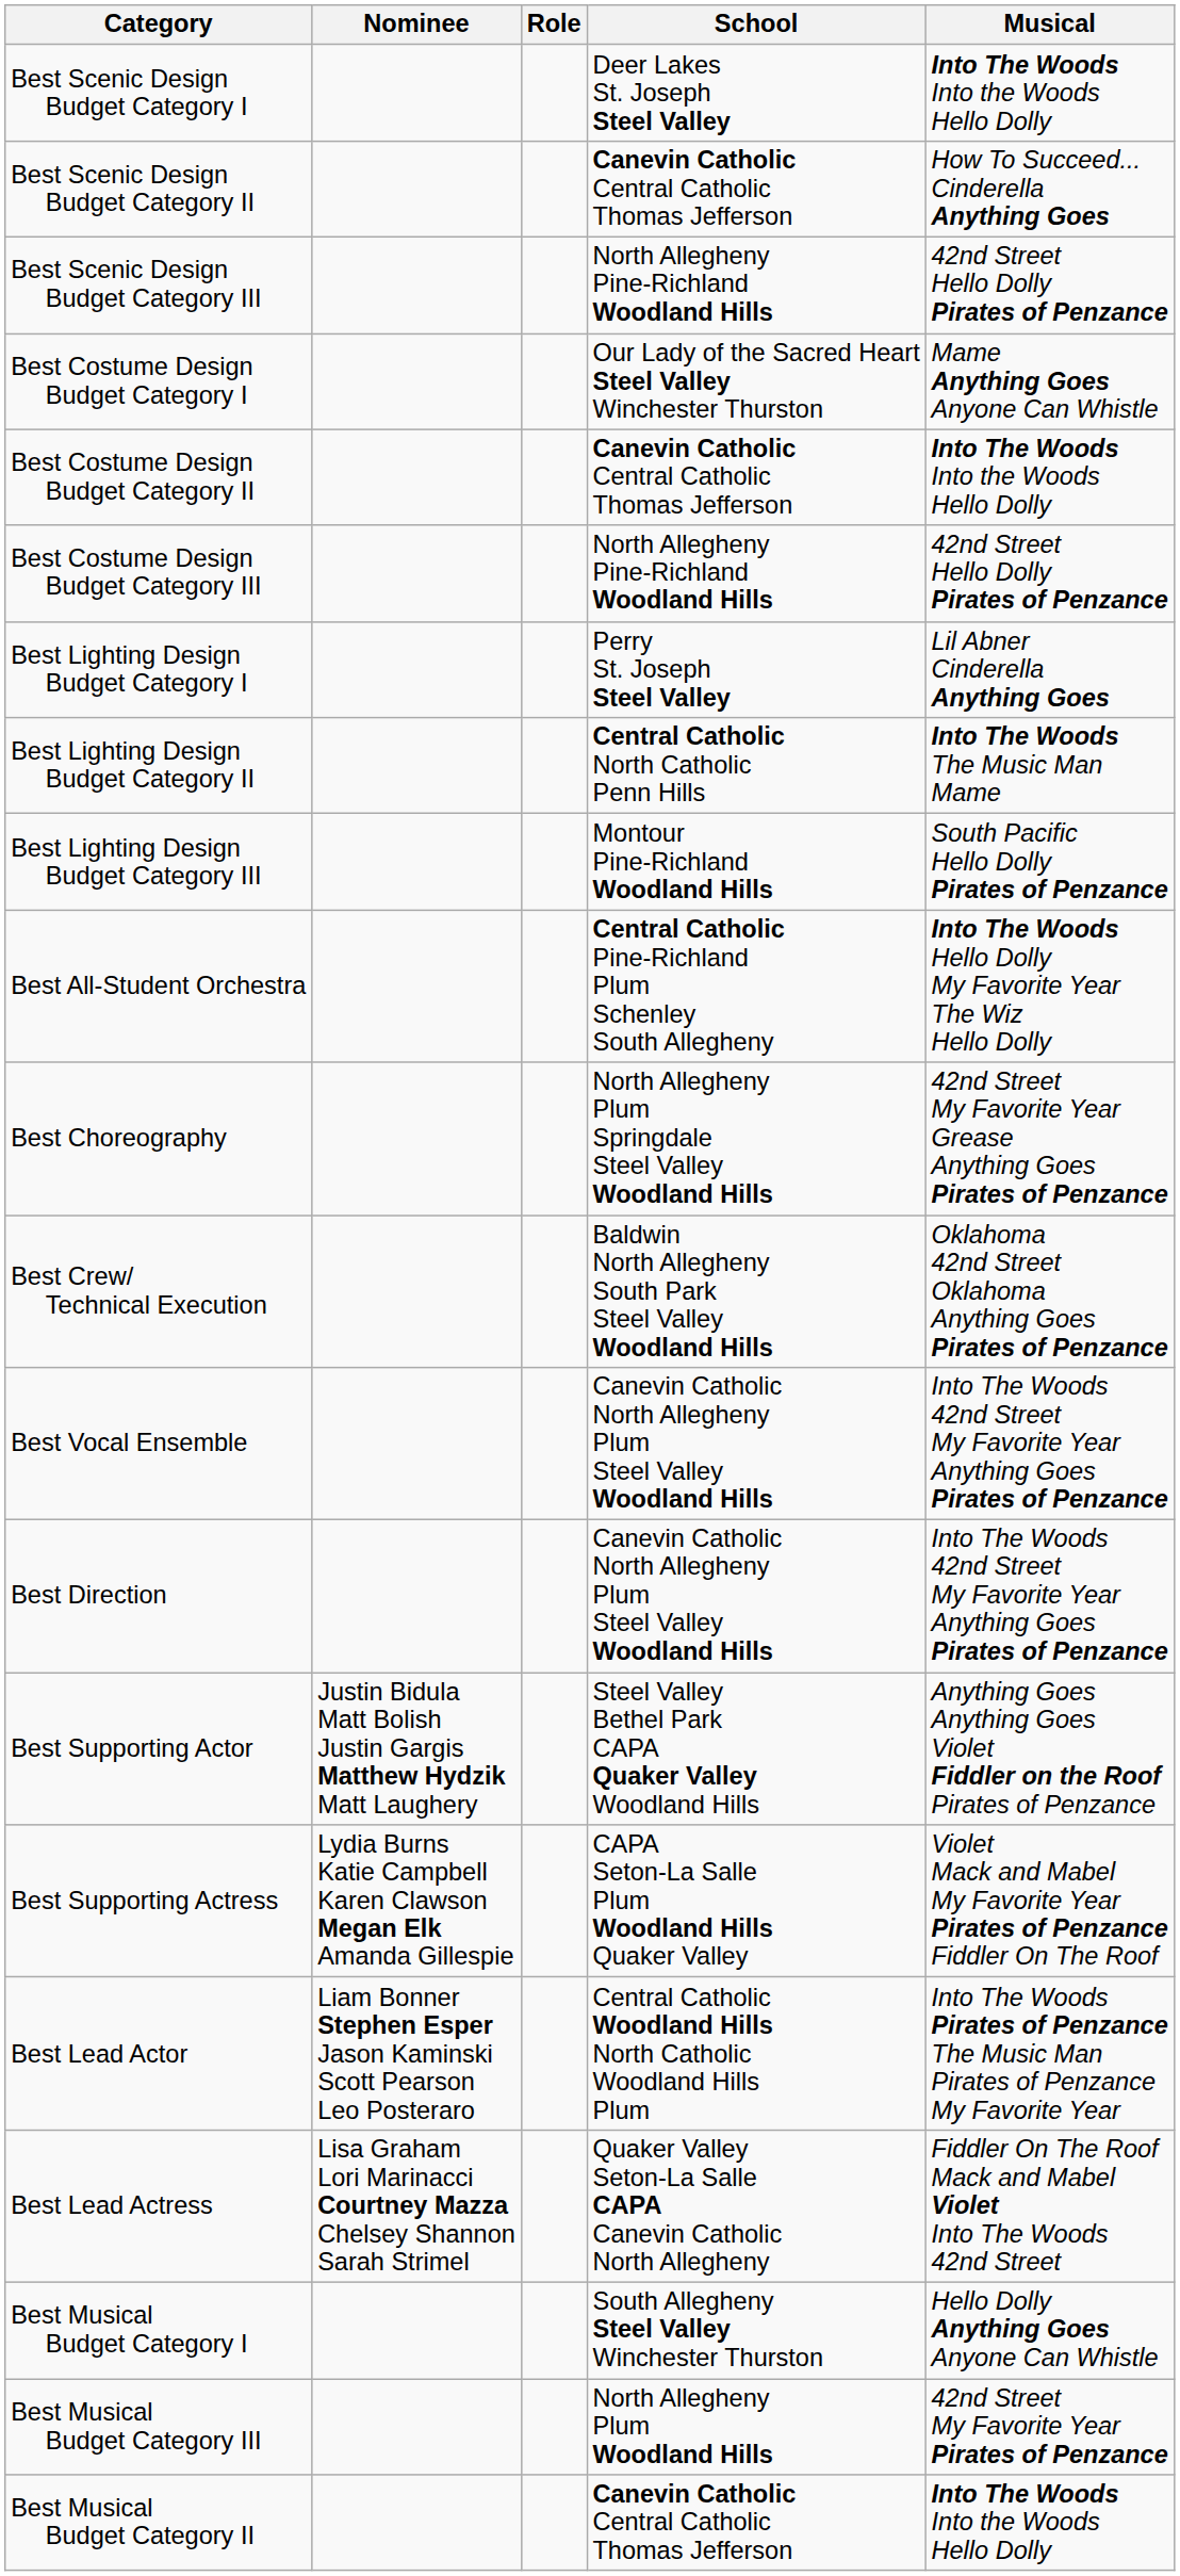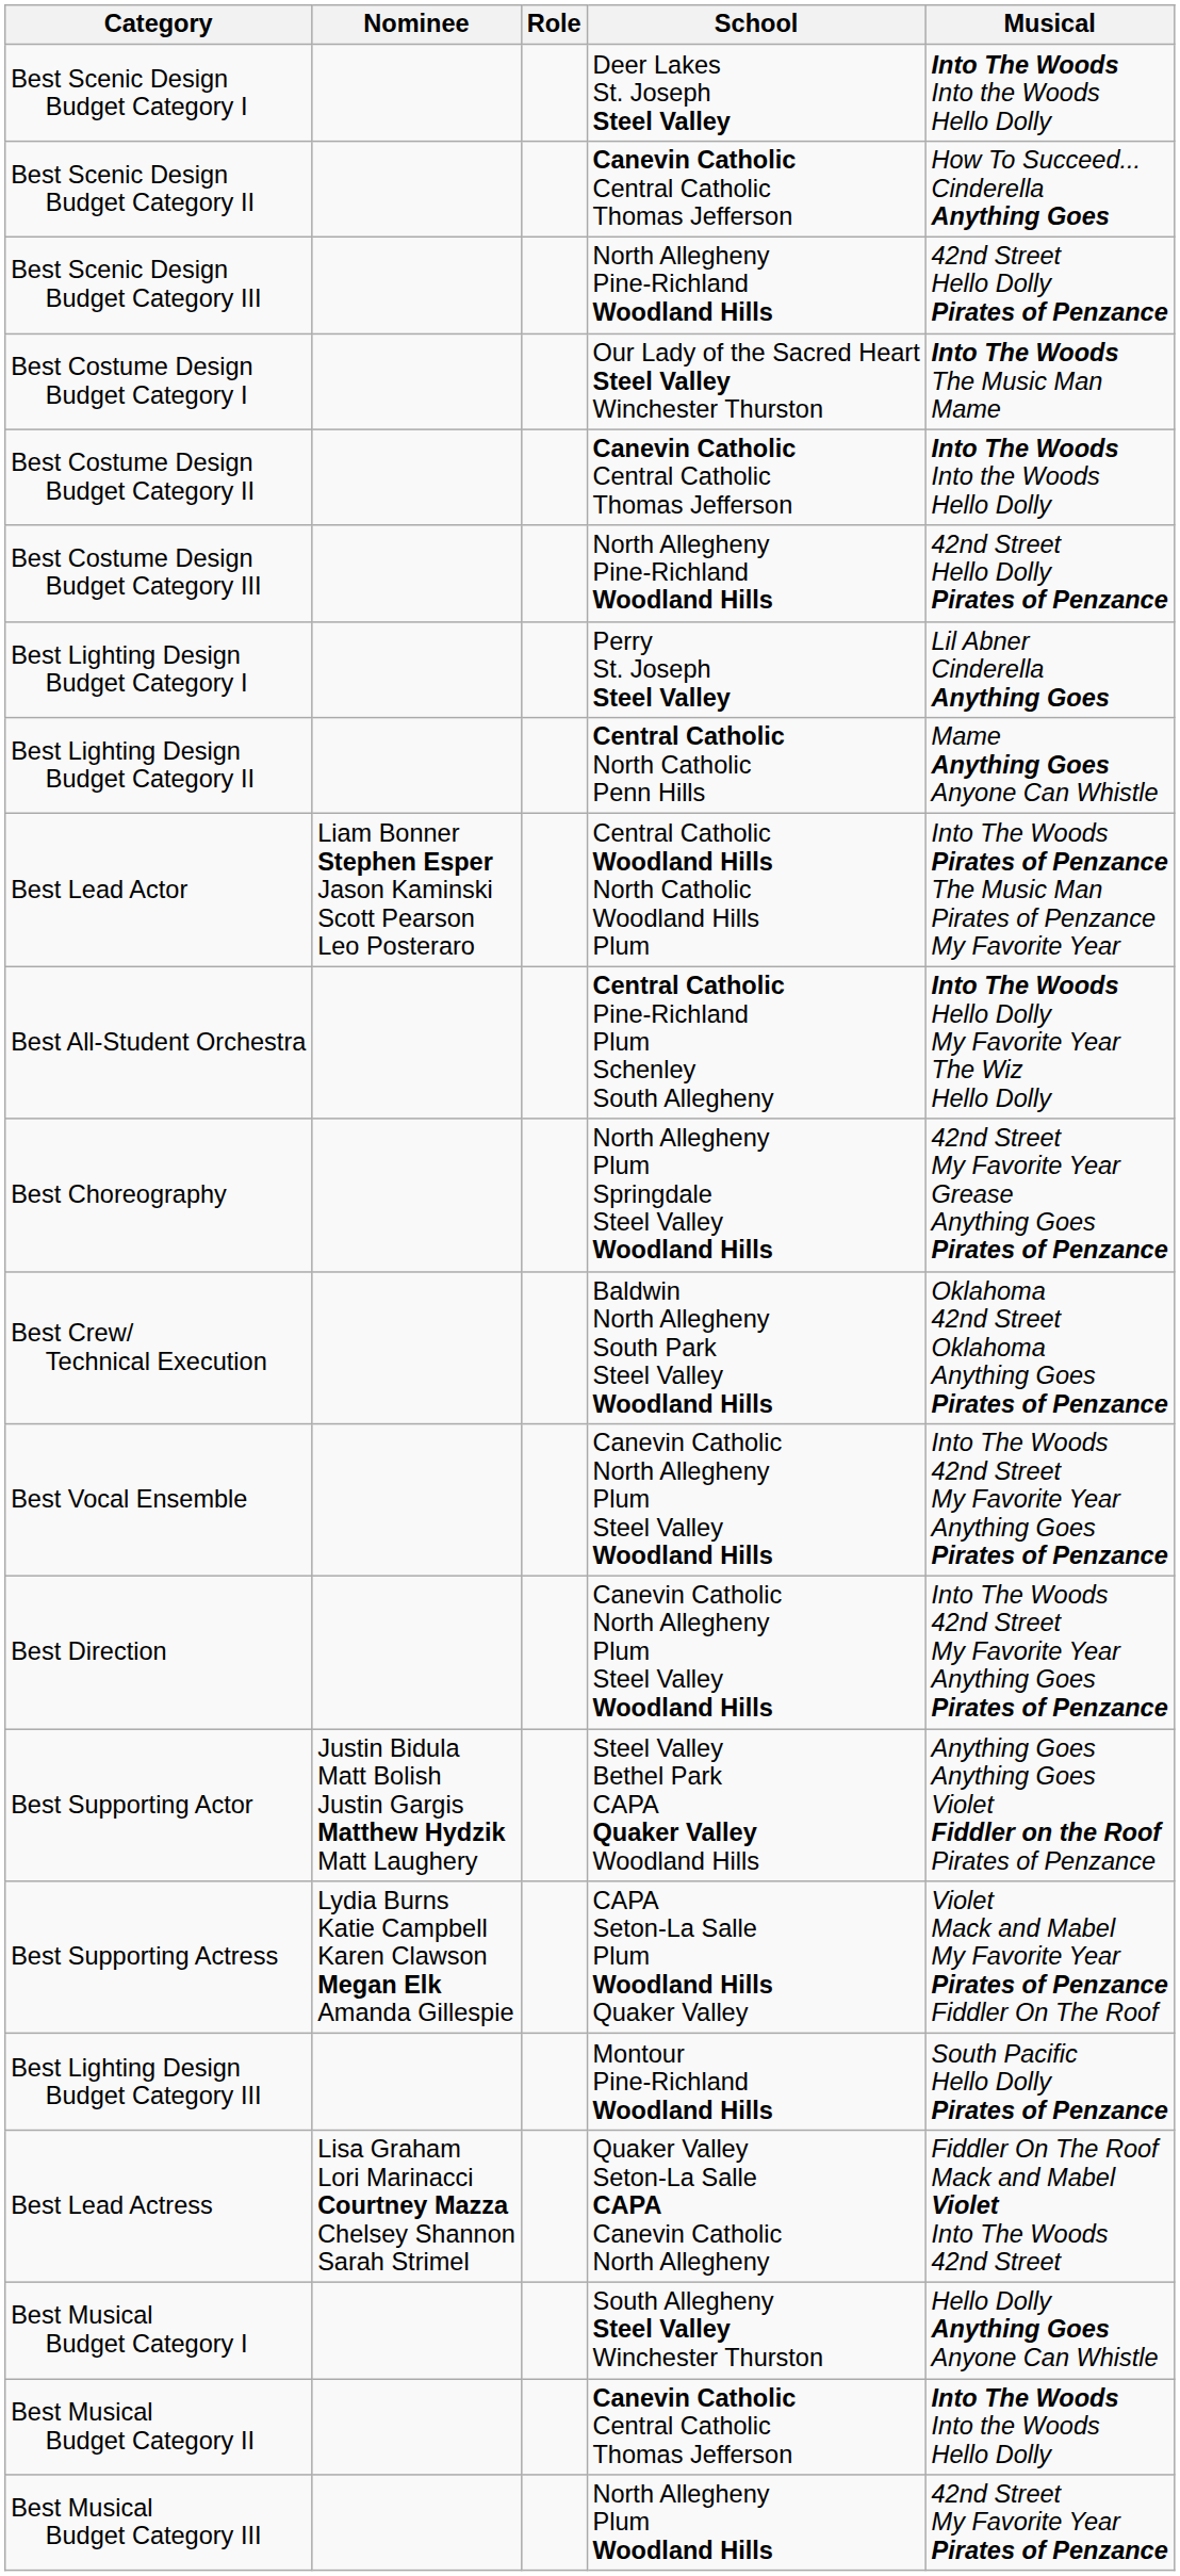 <table class="wikitable">
 <tr>
 <th>Category</th>
 <th>Nominee</th>
 <th>Role</th>
 <th>School</th>
 <th>Musical</th>
 </tr>
 <tr>
 <td>Best Scenic Design<br>     Budget Category I</td>
 <td></td>
 <td></td>
 <td>Deer Lakes<br>St. Joseph<br><strong>Steel Valley</strong></td>
 <td><strong><em>Into The Woods</em></strong><br><em>Into the Woods</em><br><em>Hello Dolly</em></td>
 </tr>
 <tr>
 <td>Best Scenic Design<br>     Budget Category II</td>
 <td></td>
 <td></td>
 <td><strong>Canevin Catholic</strong><br>Central Catholic<br>Thomas Jefferson</td>
 <td><em>How To Succeed...</em><br><em>Cinderella</em><br><strong><em>Anything Goes</em></strong></td>
 </tr>
 <tr>
 <td>Best Scenic Design<br>     Budget Category III</td>
 <td></td>
 <td></td>
 <td>North Allegheny<br>Pine-Richland<br><strong>Woodland Hills</strong></td>
 <td><em>42nd Street</em><br><em>Hello Dolly</em><br><strong><em>Pirates of Penzance</em></strong></td>
 </tr>
 <tr>
 <td>Best Costume Design<br>     Budget Category I</td>
 <td></td>
 <td></td>
 <td>Our Lady of the Sacred Heart<br><strong>Steel Valley</strong><br>Winchester Thurston</td>
-<td><em>Mame</em><br><strong><em>Anything Goes</em></strong><br><em>Anyone Can Whistle</em></td>
+<td><strong><em>Into The Woods</em></strong><br><em>The Music Man</em><br><em>Mame</em></td>
 </tr>
 <tr>
 <td>Best Costume Design<br>     Budget Category II</td>
 <td></td>
 <td></td>
 <td><strong>Canevin Catholic</strong><br>Central Catholic<br>Thomas Jefferson</td>
 <td><strong><em>Into The Woods</em></strong><br><em>Into the Woods</em><br><em>Hello Dolly</em></td>
 </tr>
 <tr>
 <td>Best Costume Design<br>     Budget Category III</td>
 <td></td>
 <td></td>
 <td>North Allegheny<br>Pine-Richland<br><strong>Woodland Hills</strong></td>
 <td><em>42nd Street</em><br><em>Hello Dolly</em><br><strong><em>Pirates of Penzance</em></strong></td>
 </tr>
 <tr>
 <td>Best Lighting Design<br>     Budget Category I</td>
 <td></td>
 <td></td>
 <td>Perry<br>St. Joseph<br><strong>Steel Valley</strong></td>
 <td><em>Lil Abner</em><br><em>Cinderella</em><br><strong><em>Anything Goes</em></strong></td>
 </tr>
 <tr>
 <td>Best Lighting Design<br>     Budget Category II</td>
 <td></td>
 <td></td>
 <td><strong>Central Catholic</strong><br>North Catholic<br>Penn Hills</td>
-<td><strong><em>Into The Woods</em></strong><br><em>The Music Man</em><br><em>Mame</em></td>
+<td><em>Mame</em><br><strong><em>Anything Goes</em></strong><br><em>Anyone Can Whistle</em></td>
 </tr>
 <tr>
-<td>Best Lighting Design<br>     Budget Category III</td>
+<td>Best Lead Actor</td>
+<td>Liam Bonner<br><strong>Stephen Esper</strong><br>Jason Kaminski<br>Scott Pearson<br>Leo Posteraro</td>
 <td></td>
-<td></td>
-<td>Montour<br>Pine-Richland<br><strong>Woodland Hills</strong></td>
-<td><em>South Pacific</em><br><em>Hello Dolly</em><br><strong><em>Pirates of Penzance</em></strong></td>
+<td>Central Catholic<br><strong>Woodland Hills</strong><br>North Catholic<br>Woodland Hills<br>Plum</td>
+<td><em>Into The Woods</em><br><strong><em>Pirates of Penzance</em></strong><br><em>The Music Man</em><br><em>Pirates of Penzance</em><br><em>My Favorite Year</em></td>
 </tr>
 <tr>
 <td>Best All-Student Orchestra</td>
 <td></td>
 <td></td>
 <td><strong>Central Catholic</strong><br>Pine-Richland<br>Plum<br>Schenley<br>South Allegheny</td>
 <td><strong><em>Into The Woods</em></strong><br><em>Hello Dolly</em><br><em>My Favorite Year</em><br><em>The Wiz</em><br><em>Hello Dolly</em></td>
 </tr>
 <tr>
 <td>Best Choreography</td>
 <td></td>
 <td></td>
 <td>North Allegheny<br>Plum<br>Springdale<br>Steel Valley<br><strong>Woodland Hills</strong></td>
 <td><em>42nd Street</em><br><em>My Favorite Year</em><br><em>Grease</em><br><em>Anything Goes</em><br><strong><em>Pirates of Penzance</em></strong></td>
 </tr>
 <tr>
 <td>Best Crew/<br>     Technical Execution</td>
 <td></td>
 <td></td>
 <td>Baldwin<br>North Allegheny<br>South Park<br>Steel Valley<br><strong>Woodland Hills</strong></td>
 <td><em>Oklahoma</em><br><em>42nd Street</em><br><em>Oklahoma</em><br><em>Anything Goes</em><br><strong><em>Pirates of Penzance</em></strong></td>
 </tr>
 <tr>
 <td>Best Vocal Ensemble</td>
 <td></td>
 <td></td>
 <td>Canevin Catholic<br>North Allegheny<br>Plum<br>Steel Valley<br><strong>Woodland Hills</strong></td>
 <td><em>Into The Woods</em><br><em>42nd Street</em><br><em>My Favorite Year</em><br><em>Anything Goes</em><br><strong><em>Pirates of Penzance</em></strong></td>
 </tr>
 <tr>
 <td>Best Direction</td>
 <td></td>
 <td></td>
 <td>Canevin Catholic<br>North Allegheny<br>Plum<br>Steel Valley<br><strong>Woodland Hills</strong></td>
 <td><em>Into The Woods</em><br><em>42nd Street</em><br><em>My Favorite Year</em><br><em>Anything Goes</em><br><strong><em>Pirates of Penzance</em></strong></td>
 </tr>
 <tr>
 <td>Best Supporting Actor</td>
 <td>Justin Bidula<br>Matt Bolish<br>Justin Gargis<br><strong>Matthew Hydzik</strong><br>Matt Laughery</td>
 <td></td>
 <td>Steel Valley<br>Bethel Park<br>CAPA<br><strong>Quaker Valley</strong><br>Woodland Hills</td>
 <td><em>Anything Goes</em><br><em>Anything Goes</em><br><em>Violet</em><br><strong><em>Fiddler on the Roof</em></strong><br><em>Pirates of Penzance</em></td>
 </tr>
 <tr>
 <td>Best Supporting Actress</td>
 <td>Lydia Burns<br>Katie Campbell<br>Karen Clawson<br><strong>Megan Elk</strong><br>Amanda Gillespie</td>
 <td></td>
 <td>CAPA<br>Seton-La Salle<br>Plum<br><strong>Woodland Hills</strong><br>Quaker Valley</td>
 <td><em>Violet</em><br><em>Mack and Mabel</em><br><em>My Favorite Year</em><br><strong><em>Pirates of Penzance</em></strong><br><em>Fiddler On The Roof</em></td>
 </tr>
 <tr>
-<td>Best Lead Actor</td>
-<td>Liam Bonner<br><strong>Stephen Esper</strong><br>Jason Kaminski<br>Scott Pearson<br>Leo Posteraro</td>
+<td>Best Lighting Design<br>     Budget Category III</td>
 <td></td>
-<td>Central Catholic<br><strong>Woodland Hills</strong><br>North Catholic<br>Woodland Hills<br>Plum</td>
-<td><em>Into The Woods</em><br><strong><em>Pirates of Penzance</em></strong><br><em>The Music Man</em><br><em>Pirates of Penzance</em><br><em>My Favorite Year</em></td>
+<td></td>
+<td>Montour<br>Pine-Richland<br><strong>Woodland Hills</strong></td>
+<td><em>South Pacific</em><br><em>Hello Dolly</em><br><strong><em>Pirates of Penzance</em></strong></td>
 </tr>
 <tr>
 <td>Best Lead Actress</td>
 <td>Lisa Graham<br>Lori Marinacci<br><strong>Courtney Mazza</strong><br>Chelsey Shannon<br>Sarah Strimel</td>
 <td></td>
 <td>Quaker Valley<br>Seton-La Salle<br><strong>CAPA</strong><br>Canevin Catholic<br>North Allegheny</td>
 <td><em>Fiddler On The Roof</em><br><em>Mack and Mabel</em><br><strong><em>Violet</em></strong><br><em>Into The Woods</em><br><em>42nd Street</em></td>
 </tr>
 <tr>
 <td>Best Musical<br>     Budget Category I</td>
 <td></td>
 <td></td>
 <td>South Allegheny<br><strong>Steel Valley</strong><br>Winchester Thurston</td>
 <td><em>Hello Dolly</em><br><strong><em>Anything Goes</em></strong><br><em>Anyone Can Whistle</em></td>
 </tr>
 <tr>
+<td>Best Musical<br>     Budget Category II</td>
+<td></td>
+<td></td>
+<td><strong>Canevin Catholic</strong><br>Central Catholic<br>Thomas Jefferson</td>
+<td><strong><em>Into The Woods</em></strong><br><em>Into the Woods</em><br><em>Hello Dolly</em></td>
+</tr>
+<tr>
 <td>Best Musical<br>     Budget Category III</td>
 <td></td>
 <td></td>
 <td>North Allegheny<br>Plum<br><strong>Woodland Hills</strong></td>
 <td><em>42nd Street</em><br><em>My Favorite Year</em><br><strong><em>Pirates of Penzance</em></strong></td>
 </tr>
-<tr>
-<td>Best Musical<br>     Budget Category II</td>
-<td></td>
-<td></td>
-<td><strong>Canevin Catholic</strong><br>Central Catholic<br>Thomas Jefferson</td>
-<td><strong><em>Into The Woods</em></strong><br><em>Into the Woods</em><br><em>Hello Dolly</em></td>
-</tr>
 </table>
